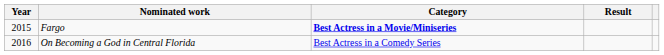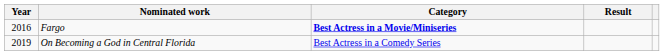 <table class="wikitable" style="width:85%;">
 <tr>
 <th width=5%>Year</th>
 <th style="width:40%;">Nominated work</th>
 <th style="width:40%;">Category</th>
 <th style="width:10%;">Result</th>
 <th width=1%></th>
 </tr>
 <tr>
-<td style="text-align:center;">2015</td>
+<td style="text-align:center;">2016</td>
 <td><em>Fargo</em></td>
 <td><strong><a href='#'>Best Actress in a Movie/Miniseries</a></strong></td>
 <td></td>
 <td style="text-align:center;"></td>
 </tr>
 <tr>
-<td style="text-align:center;">2016</td>
+<td style="text-align:center;">2019</td>
 <td><em>On Becoming a God in Central Florida</em></td>
 <td><a href='#'>Best Actress in a Comedy Series</a></td>
 <td></td>
 <td style="text-align:center;"></td>
 </tr>
 </table>
